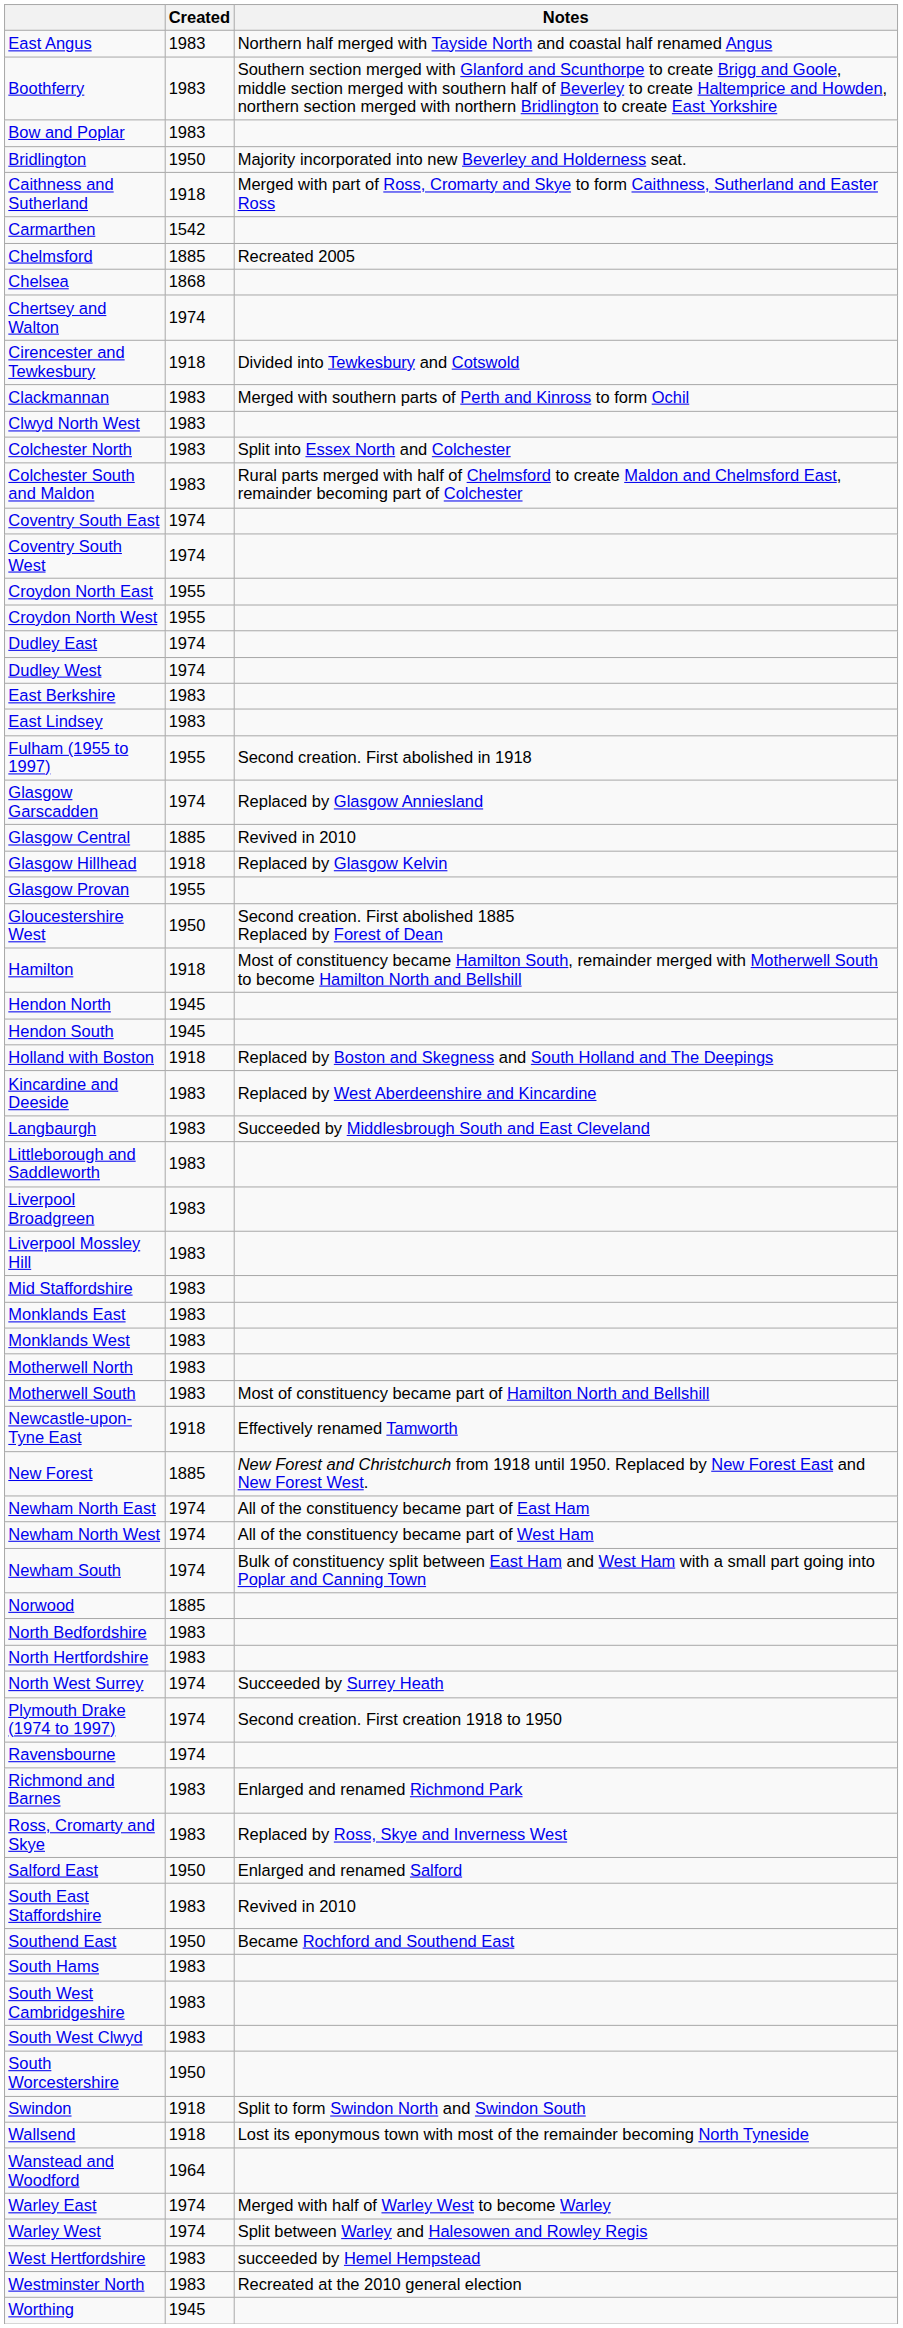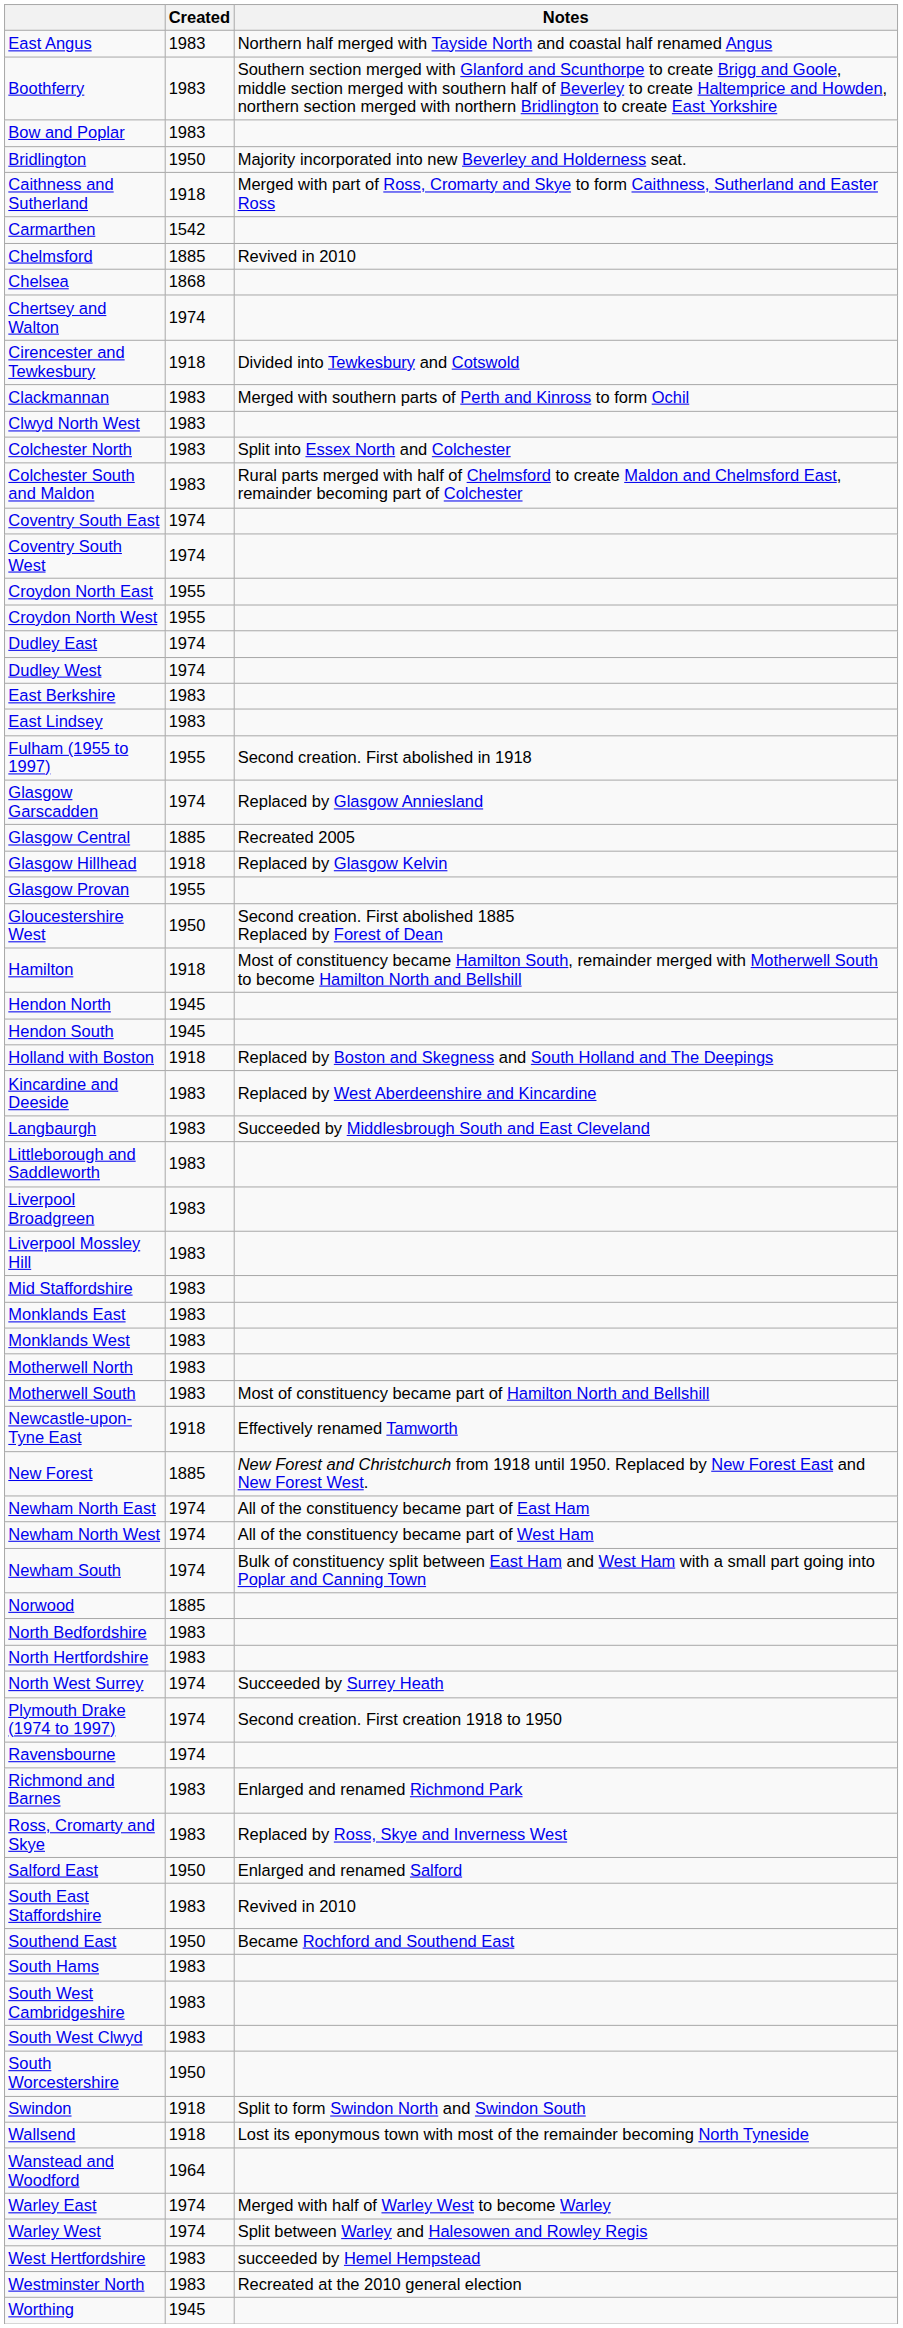 <table class="wikitable">
 <tr>
 <th></th>
 <th>Created</th>
 <th>Notes</th>
 </tr>
 <tr>
 <td><a href='#'>East Angus</a></td>
 <td>1983</td>
 <td>Northern half merged with <a href='#'>Tayside North</a> and coastal half renamed <a href='#'>Angus</a></td>
 </tr>
 <tr>
 <td><a href='#'>Boothferry</a></td>
 <td>1983</td>
 <td>Southern section merged with <a href='#'>Glanford and Scunthorpe</a> to create <a href='#'>Brigg and Goole</a>, middle section merged with southern half of <a href='#'>Beverley</a> to create <a href='#'>Haltemprice and Howden</a>, northern section merged with northern <a href='#'>Bridlington</a> to create <a href='#'>East Yorkshire</a></td>
 </tr>
 <tr>
 <td><a href='#'>Bow and Poplar</a></td>
 <td>1983</td>
 <td></td>
 </tr>
 <tr>
 <td><a href='#'>Bridlington</a></td>
 <td>1950</td>
 <td>Majority incorporated into new <a href='#'>Beverley and Holderness</a> seat.</td>
 </tr>
 <tr>
 <td><a href='#'>Caithness and Sutherland</a></td>
 <td>1918</td>
 <td>Merged with part of <a href='#'>Ross, Cromarty and Skye</a> to form <a href='#'>Caithness, Sutherland and Easter Ross</a></td>
 </tr>
 <tr>
 <td><a href='#'>Carmarthen</a></td>
 <td>1542</td>
 <td></td>
 </tr>
 <tr>
 <td><a href='#'>Chelmsford</a></td>
 <td>1885</td>
-<td>Recreated 2005</td>
+<td>Revived in 2010</td>
 </tr>
 <tr>
 <td><a href='#'>Chelsea</a></td>
 <td>1868</td>
 <td></td>
 </tr>
 <tr>
 <td><a href='#'>Chertsey and Walton</a></td>
 <td>1974</td>
 <td></td>
 </tr>
 <tr>
 <td><a href='#'>Cirencester and Tewkesbury</a></td>
 <td>1918</td>
 <td>Divided into <a href='#'>Tewkesbury</a> and <a href='#'>Cotswold</a></td>
 </tr>
 <tr>
 <td><a href='#'>Clackmannan</a></td>
 <td>1983</td>
 <td>Merged with  southern parts of <a href='#'>Perth and Kinross</a> to form <a href='#'>Ochil</a></td>
 </tr>
 <tr>
 <td><a href='#'>Clwyd North West</a></td>
 <td>1983</td>
 <td></td>
 </tr>
 <tr>
 <td><a href='#'>Colchester North</a></td>
 <td>1983</td>
 <td>Split into <a href='#'>Essex North</a> and <a href='#'>Colchester</a></td>
 </tr>
 <tr>
 <td><a href='#'>Colchester South and Maldon</a></td>
 <td>1983</td>
 <td>Rural parts merged with half of <a href='#'>Chelmsford</a> to create <a href='#'>Maldon and Chelmsford East</a>, remainder becoming part of <a href='#'>Colchester</a></td>
 </tr>
 <tr>
 <td><a href='#'>Coventry South East</a></td>
 <td>1974</td>
 <td></td>
 </tr>
 <tr>
 <td><a href='#'>Coventry South West</a></td>
 <td>1974</td>
 <td></td>
 </tr>
 <tr>
 <td><a href='#'>Croydon North East</a></td>
 <td>1955</td>
 <td></td>
 </tr>
 <tr>
 <td><a href='#'>Croydon North West</a></td>
 <td>1955</td>
 <td></td>
 </tr>
 <tr>
 <td><a href='#'>Dudley East</a></td>
 <td>1974</td>
 <td></td>
 </tr>
 <tr>
 <td><a href='#'>Dudley West</a></td>
 <td>1974</td>
 </tr>
 <tr>
 <td><a href='#'>East Berkshire</a></td>
 <td>1983</td>
 <td></td>
 </tr>
 <tr>
 <td><a href='#'>East Lindsey</a></td>
 <td>1983</td>
 <td></td>
 </tr>
 <tr>
 <td><a href='#'>Fulham (1955 to 1997)</a></td>
 <td>1955</td>
 <td>Second creation. First abolished in 1918</td>
 </tr>
 <tr>
 <td><a href='#'>Glasgow Garscadden</a></td>
 <td>1974</td>
 <td>Replaced by <a href='#'>Glasgow Anniesland</a></td>
 </tr>
 <tr>
 <td><a href='#'>Glasgow Central</a></td>
 <td>1885</td>
-<td>Revived in 2010</td>
+<td>Recreated 2005</td>
 </tr>
 <tr>
 <td><a href='#'>Glasgow Hillhead</a></td>
 <td>1918</td>
 <td>Replaced by <a href='#'>Glasgow Kelvin</a></td>
 </tr>
 <tr>
 <td><a href='#'>Glasgow Provan</a></td>
 <td>1955</td>
 <td></td>
 </tr>
 <tr>
 <td><a href='#'>Gloucestershire West</a></td>
 <td>1950</td>
 <td>Second creation. First abolished 1885 <br> Replaced by <a href='#'>Forest of Dean</a></td>
 </tr>
 <tr>
 <td><a href='#'>Hamilton</a></td>
 <td>1918</td>
 <td>Most of constituency became <a href='#'>Hamilton South</a>, remainder merged with <a href='#'>Motherwell South</a> to become <a href='#'>Hamilton North and Bellshill</a></td>
 </tr>
 <tr>
 <td><a href='#'>Hendon North</a></td>
 <td>1945</td>
 <td></td>
 </tr>
 <tr>
 <td><a href='#'>Hendon South</a></td>
 <td>1945</td>
 <td></td>
 </tr>
 <tr>
 <td><a href='#'>Holland with Boston</a></td>
 <td>1918</td>
 <td>Replaced by <a href='#'>Boston and Skegness</a> and <a href='#'>South Holland and The Deepings</a></td>
 </tr>
 <tr>
 <td><a href='#'>Kincardine and Deeside</a></td>
 <td>1983</td>
 <td>Replaced by <a href='#'>West Aberdeenshire and Kincardine</a></td>
 </tr>
 <tr>
 <td><a href='#'>Langbaurgh</a></td>
 <td>1983</td>
 <td>Succeeded by <a href='#'>Middlesbrough South and East Cleveland</a></td>
 </tr>
 <tr>
 <td><a href='#'>Littleborough and Saddleworth</a></td>
 <td>1983</td>
 <td></td>
 </tr>
 <tr>
 <td><a href='#'>Liverpool Broadgreen</a></td>
 <td>1983</td>
 <td></td>
 </tr>
 <tr>
 <td><a href='#'>Liverpool Mossley Hill</a></td>
 <td>1983</td>
 <td></td>
 </tr>
 <tr>
 <td><a href='#'>Mid Staffordshire</a></td>
 <td>1983</td>
 <td></td>
 </tr>
 <tr>
 <td><a href='#'>Monklands East</a></td>
 <td>1983</td>
 <td></td>
 </tr>
 <tr>
 <td><a href='#'>Monklands West</a></td>
 <td>1983</td>
 <td></td>
 </tr>
 <tr>
 <td><a href='#'>Motherwell North</a></td>
 <td>1983</td>
 <td></td>
 </tr>
 <tr>
 <td><a href='#'>Motherwell South</a></td>
 <td>1983</td>
 <td>Most of constituency became part of <a href='#'>Hamilton North and Bellshill</a></td>
 </tr>
 <tr>
 <td><a href='#'>Newcastle-upon-Tyne East</a></td>
 <td>1918</td>
 <td>Effectively renamed <a href='#'>Tamworth</a></td>
 </tr>
 <tr>
 <td><a href='#'>New Forest</a></td>
 <td>1885</td>
 <td><em>New Forest and Christchurch</em> from 1918 until 1950. Replaced by <a href='#'>New Forest East</a> and <a href='#'>New Forest West</a>.</td>
 </tr>
 <tr>
 <td><a href='#'>Newham North East</a></td>
 <td>1974</td>
 <td>All of the constituency became part of <a href='#'>East Ham</a></td>
 </tr>
 <tr>
 <td><a href='#'>Newham North West</a></td>
 <td>1974</td>
 <td>All of the constituency became part of <a href='#'>West Ham</a></td>
 </tr>
 <tr>
 <td><a href='#'>Newham South</a></td>
 <td>1974</td>
 <td>Bulk of constituency split between <a href='#'>East Ham</a> and <a href='#'>West Ham</a> with a small part going into <a href='#'>Poplar and Canning Town</a></td>
 </tr>
 <tr>
 <td><a href='#'>Norwood</a></td>
 <td>1885</td>
 <td></td>
 </tr>
 <tr>
 <td><a href='#'>North Bedfordshire</a></td>
 <td>1983</td>
 <td></td>
 </tr>
 <tr>
 <td><a href='#'>North Hertfordshire</a></td>
 <td>1983</td>
 <td></td>
 </tr>
 <tr>
 <td><a href='#'>North West Surrey</a></td>
 <td>1974</td>
 <td>Succeeded by <a href='#'>Surrey Heath</a></td>
 </tr>
 <tr>
 <td><a href='#'>Plymouth Drake (1974 to 1997)</a></td>
 <td>1974</td>
 <td>Second creation. First creation 1918 to 1950</td>
 </tr>
 <tr>
 <td><a href='#'>Ravensbourne</a></td>
 <td>1974</td>
 <td></td>
 </tr>
 <tr>
 <td><a href='#'>Richmond and Barnes</a></td>
 <td>1983</td>
 <td>Enlarged and renamed <a href='#'>Richmond Park</a></td>
 </tr>
 <tr>
 <td><a href='#'>Ross, Cromarty and Skye</a></td>
 <td>1983</td>
 <td>Replaced by <a href='#'>Ross, Skye and Inverness West</a></td>
 </tr>
 <tr>
 <td><a href='#'>Salford East</a></td>
 <td>1950</td>
 <td>Enlarged and renamed <a href='#'>Salford</a></td>
 </tr>
 <tr>
 <td><a href='#'>South East Staffordshire</a></td>
 <td>1983</td>
 <td>Revived in 2010</td>
 </tr>
 <tr>
 <td><a href='#'>Southend East</a></td>
 <td>1950</td>
 <td>Became <a href='#'>Rochford and Southend East</a></td>
 </tr>
 <tr>
 <td><a href='#'>South Hams</a></td>
 <td>1983</td>
 <td></td>
 </tr>
 <tr>
 <td><a href='#'>South West Cambridgeshire</a></td>
 <td>1983</td>
 <td></td>
 </tr>
 <tr>
 <td><a href='#'>South West Clwyd</a></td>
 <td>1983</td>
 <td></td>
 </tr>
 <tr>
 <td><a href='#'>South Worcestershire</a></td>
 <td>1950</td>
 <td></td>
 </tr>
 <tr>
 <td><a href='#'>Swindon</a></td>
 <td>1918</td>
 <td>Split to form <a href='#'>Swindon North</a> and <a href='#'>Swindon South</a></td>
 </tr>
 <tr>
 <td><a href='#'>Wallsend</a></td>
 <td>1918</td>
 <td>Lost its eponymous town with most of the remainder becoming <a href='#'>North Tyneside</a></td>
 </tr>
 <tr>
 <td><a href='#'>Wanstead and Woodford</a></td>
 <td>1964</td>
 <td></td>
 </tr>
 <tr>
 <td><a href='#'>Warley East</a></td>
 <td>1974</td>
 <td>Merged with half of <a href='#'>Warley West</a> to become <a href='#'>Warley</a></td>
 </tr>
 <tr>
 <td><a href='#'>Warley West</a></td>
 <td>1974</td>
 <td>Split between <a href='#'>Warley</a> and <a href='#'>Halesowen and Rowley Regis</a></td>
 </tr>
 <tr>
 <td><a href='#'>West Hertfordshire</a></td>
 <td>1983</td>
 <td>succeeded by <a href='#'>Hemel Hempstead</a></td>
 </tr>
 <tr>
 <td><a href='#'>Westminster North</a></td>
 <td>1983</td>
 <td>Recreated at the 2010 general election</td>
 </tr>
 <tr>
 <td><a href='#'>Worthing</a></td>
 <td>1945</td>
 <td></td>
 </tr>
 </table>
